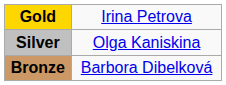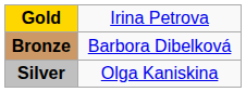 <table class="wikitable" style="text-align:center; " width="35%">
 <tr>
 <td bgcolor="gold"><strong>Gold</strong></td>
 <td><a href='#'>Irina Petrova</a><br>  <small><em></em></small></td>
 </tr>
 <tr>
+<td bgcolor="CC9966"><strong>Bronze</strong></td>
+<td><a href='#'>Barbora Dibelková</a><br>  <small><em></em></small></td>
+</tr>
+<tr>
 <td bgcolor="silver"><strong>Silver</strong></td>
 <td><a href='#'>Olga Kaniskina</a><br>  <small><em></em></small></td>
 </tr>
-<tr>
-<td bgcolor="CC9966"><strong>Bronze</strong></td>
-<td><a href='#'>Barbora Dibelková</a><br>  <small><em></em></small></td>
-</tr>
 </table>
